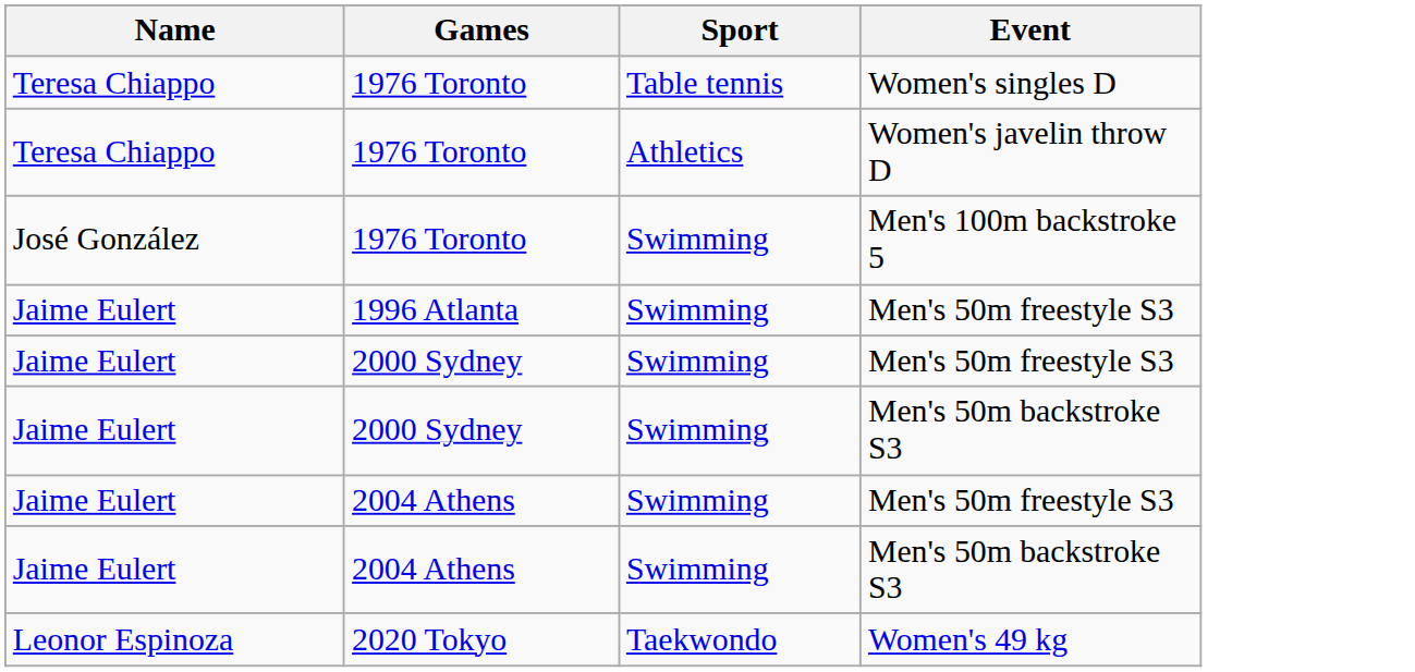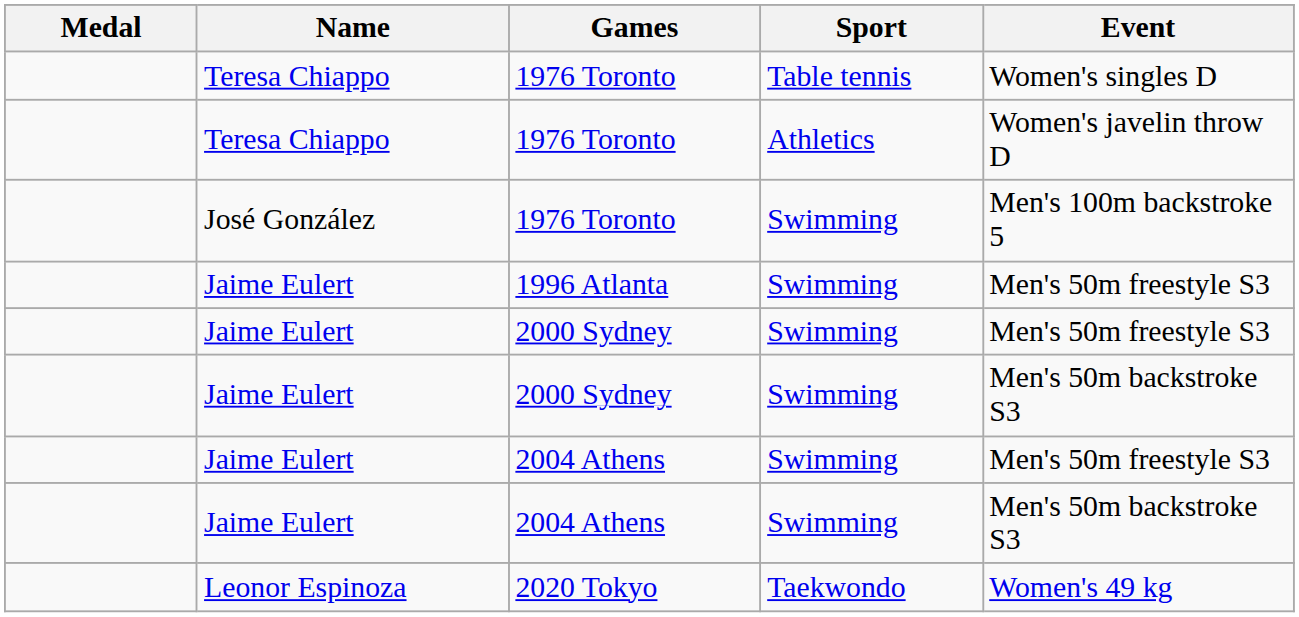 <table class="wikitable">
 <tr>
+<th style="width:6em">Medal</th>
 <th style="width:10em">Name</th>
 <th style="width:8em">Games</th>
 <th style="width:7em">Sport</th>
 <th style="width:10em">Event</th>
 </tr>
 <tr>
+<td></td>
 <td><a href='#'>Teresa Chiappo</a></td>
 <td> <a href='#'>1976 Toronto</a></td>
 <td><a href='#'>Table tennis</a></td>
 <td>Women's singles D</td>
 </tr>
 <tr>
+<td></td>
 <td><a href='#'>Teresa Chiappo</a></td>
 <td> <a href='#'>1976 Toronto</a></td>
 <td><a href='#'>Athletics</a></td>
 <td>Women's javelin throw D</td>
 </tr>
 <tr>
+<td></td>
 <td>José González</td>
 <td> <a href='#'>1976 Toronto</a></td>
 <td><a href='#'>Swimming</a></td>
 <td>Men's 100m backstroke 5</td>
 </tr>
 <tr>
+<td></td>
 <td><a href='#'>Jaime Eulert</a></td>
 <td> <a href='#'>1996 Atlanta</a></td>
 <td><a href='#'>Swimming</a></td>
 <td>Men's 50m freestyle S3</td>
 </tr>
 <tr>
+<td></td>
 <td><a href='#'>Jaime Eulert</a></td>
 <td> <a href='#'>2000 Sydney</a></td>
 <td><a href='#'>Swimming</a></td>
 <td>Men's 50m freestyle S3</td>
 </tr>
 <tr>
+<td></td>
 <td><a href='#'>Jaime Eulert</a></td>
 <td> <a href='#'>2000 Sydney</a></td>
 <td><a href='#'>Swimming</a></td>
 <td>Men's 50m backstroke S3</td>
 </tr>
 <tr>
+<td></td>
 <td><a href='#'>Jaime Eulert</a></td>
 <td> <a href='#'>2004 Athens</a></td>
 <td><a href='#'>Swimming</a></td>
 <td>Men's 50m freestyle S3</td>
 </tr>
 <tr>
+<td></td>
 <td><a href='#'>Jaime Eulert</a></td>
 <td> <a href='#'>2004 Athens</a></td>
 <td><a href='#'>Swimming</a></td>
 <td>Men's 50m backstroke S3</td>
 </tr>
 <tr>
+<td></td>
 <td><a href='#'>Leonor Espinoza</a></td>
 <td> <a href='#'>2020 Tokyo</a></td>
 <td><a href='#'>Taekwondo</a></td>
 <td><a href='#'>Women's 49 kg</a></td>
 </tr>
 </table>
